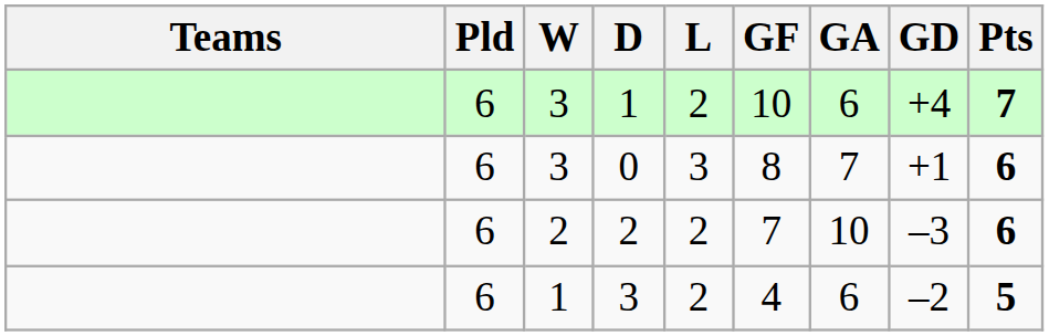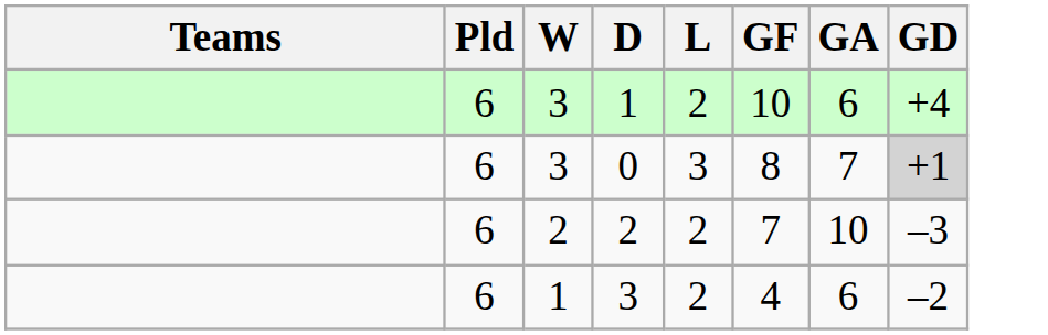 <table class="wikitable" style="text-align: center;">
 <tr>
 <th width=165>Teams</th>
 <th width=20>Pld</th>
 <th width=20>W</th>
 <th width=20>D</th>
 <th width=20>L</th>
 <th width=20>GF</th>
 <th width=20>GA</th>
 <th width=20>GD</th>
-<th width=20>Pts</th>
 </tr>
 <tr align=center style="background:#ccffcc;">
 <td style="text-align:left;"></td>
 <td>6</td>
 <td>3</td>
 <td>1</td>
 <td>2</td>
 <td>10</td>
 <td>6</td>
 <td>+4</td>
-<td><strong>7</strong></td>
 </tr>
 <tr align=center>
 <td style="text-align:left;"></td>
 <td>6</td>
 <td>3</td>
 <td>0</td>
 <td>3</td>
 <td>8</td>
 <td>7</td>
-<td>+1</td>
-<td><strong>6</strong></td>
+<td style="background: lightgrey;">+1</td>
 </tr>
 <tr align=center>
 <td style="text-align:left;"></td>
 <td>6</td>
 <td>2</td>
 <td>2</td>
 <td>2</td>
 <td>7</td>
 <td>10</td>
 <td>–3</td>
-<td><strong>6</strong></td>
 </tr>
 <tr align=center>
 <td style="text-align:left;"></td>
 <td>6</td>
 <td>1</td>
 <td>3</td>
 <td>2</td>
 <td>4</td>
 <td>6</td>
 <td>–2</td>
-<td><strong>5</strong></td>
 </tr>
 </table>
